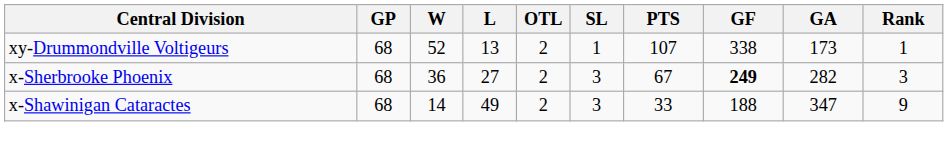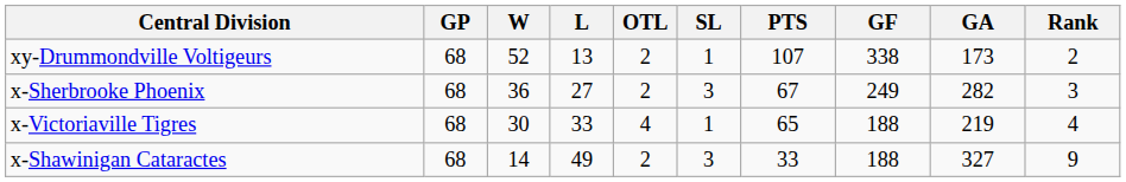 <table class="wikitable" style="text-align:center">
 <tr>
 <th bgcolor="#DDDDFF" width="33%">Central Division</th>
 <th bgcolor="#DDDDFF" width="5%">GP</th>
 <th bgcolor="#DDDDFF" width="5%">W</th>
 <th bgcolor="#DDDDFF" width="5%">L</th>
 <th bgcolor="#DDDDFF" width="5%">OTL</th>
 <th bgcolor="#DDDDFF" width="5%">SL</th>
 <th bgcolor="#DDDDFF" width="7.5%">PTS</th>
 <th bgcolor="#DDDDFF" width="7.5%">GF</th>
 <th bgcolor="#DDDDFF" width="7.5%">GA</th>
 <th bgcolor="#DDDDFF" width="7.5%">Rank</th>
 </tr>
 <tr>
 <td align=left>xy-<a href='#'>Drummondville Voltigeurs</a></td>
 <td>68</td>
 <td>52</td>
 <td>13</td>
 <td>2</td>
 <td>1</td>
 <td>107</td>
 <td>338</td>
 <td>173</td>
-<td>1</td>
+<td>2</td>
 </tr>
 <tr>
 <td align=left>x-<a href='#'>Sherbrooke Phoenix</a></td>
 <td>68</td>
 <td>36</td>
 <td>27</td>
 <td>2</td>
 <td>3</td>
 <td>67</td>
-<td><strong>249</strong></td>
+<td>249</td>
 <td>282</td>
 <td>3</td>
+</tr>
+<tr>
+<td align=left>x-<a href='#'>Victoriaville Tigres</a></td>
+<td>68</td>
+<td>30</td>
+<td>33</td>
+<td>4</td>
+<td>1</td>
+<td>65</td>
+<td>188</td>
+<td>219</td>
+<td>4</td>
 </tr>
 <tr>
 <td align=left>x-<a href='#'>Shawinigan Cataractes</a></td>
 <td>68</td>
 <td>14</td>
 <td>49</td>
 <td>2</td>
 <td>3</td>
 <td>33</td>
 <td>188</td>
-<td>347</td>
+<td>327</td>
 <td>9</td>
 </tr>
 </table>
